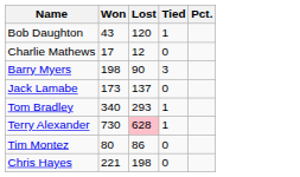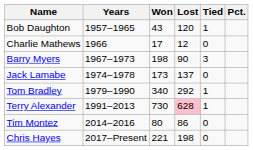 <table class="wikitable sortable">
 <tr>
 <th>Name</th>
+<th>Years</th>
 <th>Won</th>
 <th>Lost</th>
 <th>Tied</th>
 <th>Pct.</th>
 </tr>
 <tr>
 <td>Bob Daughton</td>
+<td>1957–1965</td>
 <td>43</td>
 <td>120</td>
 <td>1</td>
 <td></td>
 </tr>
 <tr>
 <td>Charlie Mathews</td>
+<td>1966</td>
 <td>17</td>
 <td>12</td>
 <td>0</td>
 <td></td>
 </tr>
 <tr>
 <td><a href='#'>Barry Myers</a></td>
+<td>1967–1973</td>
 <td>198</td>
 <td>90</td>
 <td>3</td>
 <td></td>
 </tr>
 <tr>
 <td><a href='#'>Jack Lamabe</a></td>
+<td>1974–1978</td>
 <td>173</td>
 <td>137</td>
 <td>0</td>
 <td></td>
 </tr>
 <tr>
 <td><a href='#'>Tom Bradley</a></td>
+<td>1979–1990</td>
 <td>340</td>
-<td>293</td>
+<td>292</td>
 <td>1</td>
 <td></td>
 </tr>
 <tr>
 <td><a href='#'>Terry Alexander</a></td>
+<td>1991–2013</td>
 <td>730</td>
 <td style="background: pink;">628</td>
 <td>1</td>
 <td></td>
 </tr>
 <tr>
 <td><a href='#'>Tim Montez</a></td>
+<td>2014–2016</td>
 <td>80</td>
 <td>86</td>
 <td>0</td>
 <td></td>
 </tr>
 <tr>
 <td><a href='#'>Chris Hayes</a></td>
+<td>2017–Present</td>
 <td>221</td>
 <td>198</td>
 <td>0</td>
 <td></td>
 </tr>
 </table>
